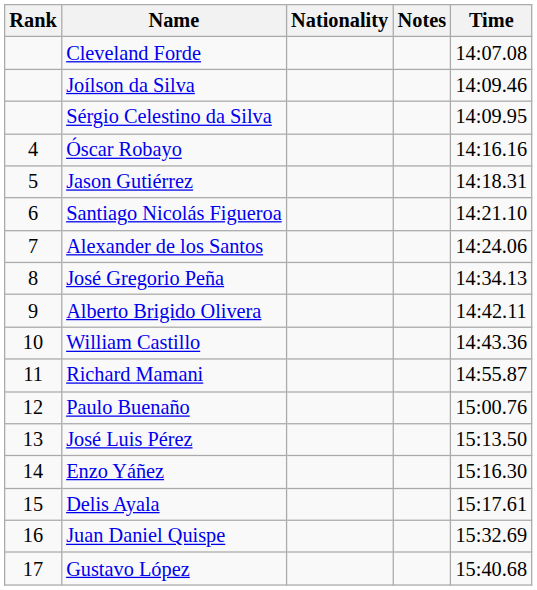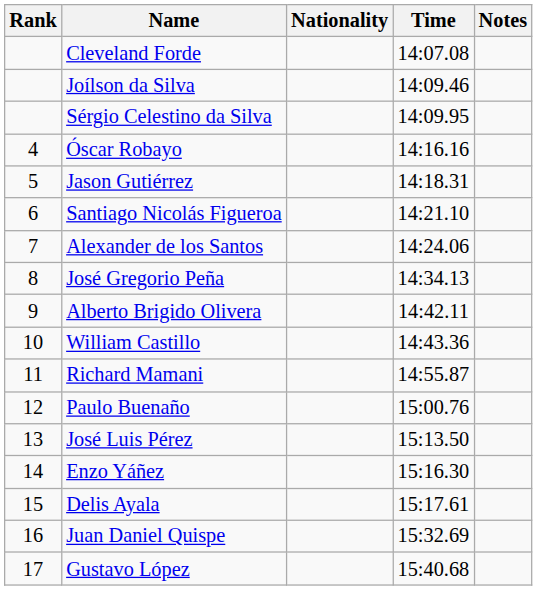 <table class="wikitable sortable" style="text-align:center">
 <tr>
 <th>Rank</th>
 <th>Name</th>
 <th>Nationality</th>
+<th>Time</th>
 <th>Notes</th>
-<th>Time</th>
 </tr>
 <tr>
 <td align=center></td>
 <td align=left><a href='#'>Cleveland Forde</a></td>
 <td align=left></td>
+<td>14:07.08</td>
 <td></td>
-<td>14:07.08</td>
 </tr>
 <tr>
 <td align=center></td>
 <td align=left><a href='#'>Joílson da Silva</a></td>
 <td align=left></td>
+<td>14:09.46</td>
 <td></td>
-<td>14:09.46</td>
 </tr>
 <tr>
 <td align=center></td>
 <td align=left><a href='#'>Sérgio Celestino da Silva</a></td>
 <td align=left></td>
+<td>14:09.95</td>
 <td></td>
-<td>14:09.95</td>
 </tr>
 <tr>
 <td align=center>4</td>
 <td align=left><a href='#'>Óscar Robayo</a></td>
 <td align=left></td>
+<td>14:16.16</td>
 <td></td>
-<td>14:16.16</td>
 </tr>
 <tr>
 <td align=center>5</td>
 <td align=left><a href='#'>Jason Gutiérrez</a></td>
 <td align=left></td>
+<td>14:18.31</td>
 <td></td>
-<td>14:18.31</td>
 </tr>
 <tr>
 <td align=center>6</td>
 <td align=left><a href='#'>Santiago Nicolás Figueroa</a></td>
 <td align=left></td>
+<td>14:21.10</td>
 <td></td>
-<td>14:21.10</td>
 </tr>
 <tr>
 <td align=center>7</td>
 <td align=left><a href='#'>Alexander de los Santos</a></td>
 <td align=left></td>
+<td>14:24.06</td>
 <td></td>
-<td>14:24.06</td>
 </tr>
 <tr>
 <td align=center>8</td>
 <td align=left><a href='#'>José Gregorio Peña</a></td>
 <td align=left></td>
+<td>14:34.13</td>
 <td></td>
-<td>14:34.13</td>
 </tr>
 <tr>
 <td align=center>9</td>
 <td align=left><a href='#'>Alberto Brigido Olivera</a></td>
 <td align=left></td>
+<td>14:42.11</td>
 <td></td>
-<td>14:42.11</td>
 </tr>
 <tr>
 <td align=center>10</td>
 <td align=left><a href='#'>William Castillo</a></td>
 <td align=left></td>
+<td>14:43.36</td>
 <td></td>
-<td>14:43.36</td>
 </tr>
 <tr>
 <td align=center>11</td>
 <td align=left><a href='#'>Richard Mamani</a></td>
 <td align=left></td>
+<td>14:55.87</td>
 <td></td>
-<td>14:55.87</td>
 </tr>
 <tr>
 <td align=center>12</td>
 <td align=left><a href='#'>Paulo Buenaño</a></td>
 <td align=left></td>
+<td>15:00.76</td>
 <td></td>
-<td>15:00.76</td>
 </tr>
 <tr>
 <td align=center>13</td>
 <td align=left><a href='#'>José Luis Pérez</a></td>
 <td align=left></td>
+<td>15:13.50</td>
 <td></td>
-<td>15:13.50</td>
 </tr>
 <tr>
 <td align=center>14</td>
 <td align=left><a href='#'>Enzo Yáñez</a></td>
 <td align=left></td>
+<td>15:16.30</td>
 <td></td>
-<td>15:16.30</td>
 </tr>
 <tr>
 <td align=center>15</td>
 <td align=left><a href='#'>Delis Ayala</a></td>
 <td align=left></td>
+<td>15:17.61</td>
 <td></td>
-<td>15:17.61</td>
 </tr>
 <tr>
 <td align=center>16</td>
 <td align=left><a href='#'>Juan Daniel Quispe</a></td>
 <td align=left></td>
+<td>15:32.69</td>
 <td></td>
-<td>15:32.69</td>
 </tr>
 <tr>
 <td align=center>17</td>
 <td align=left><a href='#'>Gustavo López</a></td>
 <td align=left></td>
+<td>15:40.68</td>
 <td></td>
-<td>15:40.68</td>
 </tr>
 </table>
